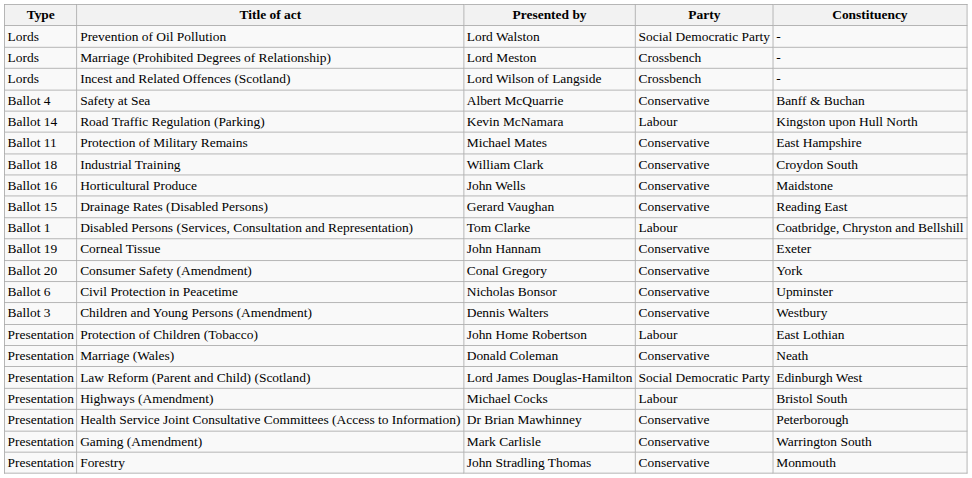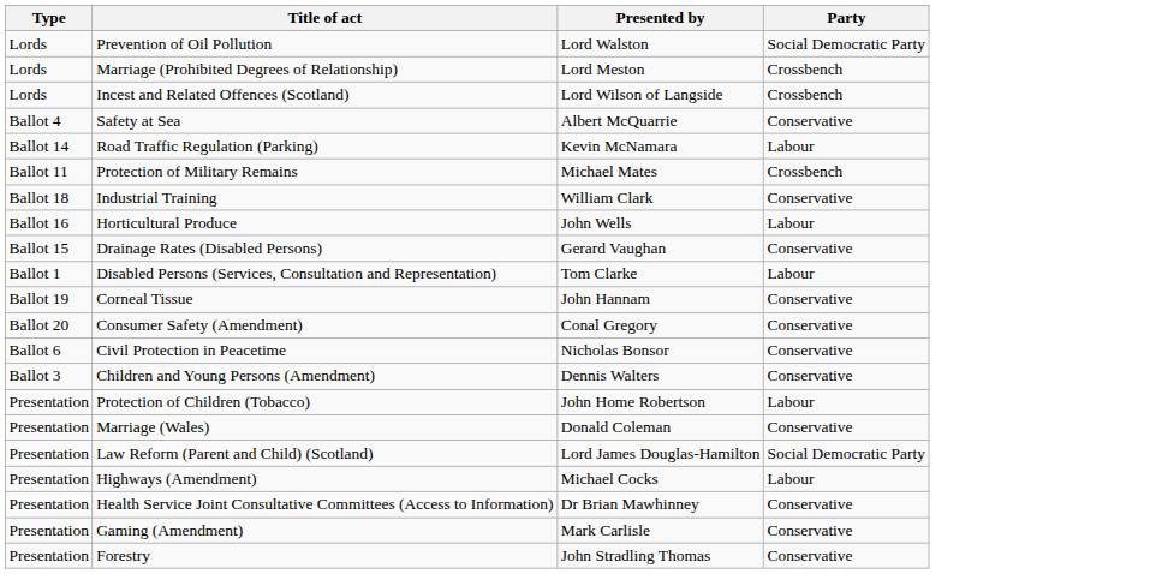 <table class="wikitable">
 <tr>
 <th>Type</th>
 <th>Title of act</th>
 <th>Presented by</th>
 <th>Party</th>
-<th>Constituency</th>
 </tr>
 <tr |->
 <td>Lords</td>
 <td>Prevention of Oil Pollution</td>
 <td>Lord Walston</td>
 <td>Social Democratic Party</td>
-<td>-</td>
 </tr>
 <tr>
 <td>Lords</td>
 <td>Marriage (Prohibited Degrees of Relationship)</td>
 <td>Lord Meston</td>
 <td>Crossbench</td>
-<td>-</td>
 </tr>
 <tr>
 <td>Lords</td>
 <td>Incest and Related Offences (Scotland)</td>
 <td>Lord Wilson of Langside</td>
 <td>Crossbench</td>
-<td>-</td>
 </tr>
 <tr>
 <td>Ballot 4</td>
 <td>Safety at Sea</td>
 <td>Albert McQuarrie</td>
 <td>Conservative</td>
-<td>Banff & Buchan</td>
 </tr>
 <tr>
 <td>Ballot 14</td>
 <td>Road Traffic Regulation (Parking)</td>
 <td>Kevin McNamara</td>
 <td>Labour</td>
-<td>Kingston upon Hull North</td>
 </tr>
 <tr>
 <td>Ballot 11</td>
 <td>Protection of Military Remains</td>
 <td>Michael Mates</td>
-<td>Conservative</td>
-<td>East Hampshire</td>
+<td>Crossbench</td>
 </tr>
 <tr>
 <td>Ballot 18</td>
 <td>Industrial Training</td>
 <td>William Clark</td>
 <td>Conservative</td>
-<td>Croydon South</td>
 </tr>
 <tr>
 <td>Ballot 16</td>
 <td>Horticultural Produce</td>
 <td>John Wells</td>
-<td>Conservative</td>
-<td>Maidstone</td>
+<td>Labour</td>
 </tr>
 <tr>
 <td>Ballot 15</td>
 <td>Drainage Rates (Disabled Persons)</td>
 <td>Gerard Vaughan</td>
 <td>Conservative</td>
-<td>Reading East</td>
 </tr>
 <tr>
 <td>Ballot 1</td>
 <td>Disabled Persons (Services, Consultation and Representation)</td>
 <td>Tom Clarke</td>
 <td>Labour</td>
-<td>Coatbridge, Chryston and Bellshill</td>
 </tr>
 <tr>
 <td>Ballot 19</td>
 <td>Corneal Tissue</td>
 <td>John Hannam</td>
 <td>Conservative</td>
-<td>Exeter</td>
 </tr>
 <tr>
 <td>Ballot 20</td>
 <td>Consumer Safety (Amendment)</td>
 <td>Conal Gregory</td>
 <td>Conservative</td>
-<td>York</td>
 </tr>
 <tr>
 <td>Ballot 6</td>
 <td>Civil Protection in Peacetime</td>
 <td>Nicholas Bonsor</td>
 <td>Conservative</td>
-<td>Upminster</td>
 </tr>
 <tr>
 <td>Ballot 3</td>
 <td>Children and Young Persons (Amendment)</td>
 <td>Dennis Walters</td>
 <td>Conservative</td>
-<td>Westbury</td>
 </tr>
 <tr>
 <td>Presentation</td>
 <td>Protection of Children (Tobacco)</td>
 <td>John Home Robertson</td>
 <td>Labour</td>
-<td>East Lothian</td>
 </tr>
 <tr>
 <td>Presentation</td>
 <td>Marriage (Wales)</td>
 <td>Donald Coleman</td>
 <td>Conservative</td>
-<td>Neath</td>
 </tr>
 <tr>
 <td>Presentation</td>
 <td>Law Reform (Parent and Child) (Scotland)</td>
 <td>Lord James Douglas-Hamilton</td>
 <td>Social Democratic Party</td>
-<td>Edinburgh West</td>
 </tr>
 <tr>
 <td>Presentation</td>
 <td>Highways (Amendment)</td>
 <td>Michael Cocks</td>
 <td>Labour</td>
-<td>Bristol South</td>
 </tr>
 <tr>
 <td>Presentation</td>
 <td>Health Service Joint Consultative Committees (Access to Information)</td>
 <td>Dr Brian Mawhinney</td>
 <td>Conservative</td>
-<td>Peterborough</td>
 </tr>
 <tr>
 <td>Presentation</td>
 <td>Gaming (Amendment)</td>
 <td>Mark Carlisle</td>
 <td>Conservative</td>
-<td>Warrington South</td>
 </tr>
 <tr>
 <td>Presentation</td>
 <td>Forestry</td>
 <td>John Stradling Thomas</td>
 <td>Conservative</td>
-<td>Monmouth</td>
 </tr>
 </table>
